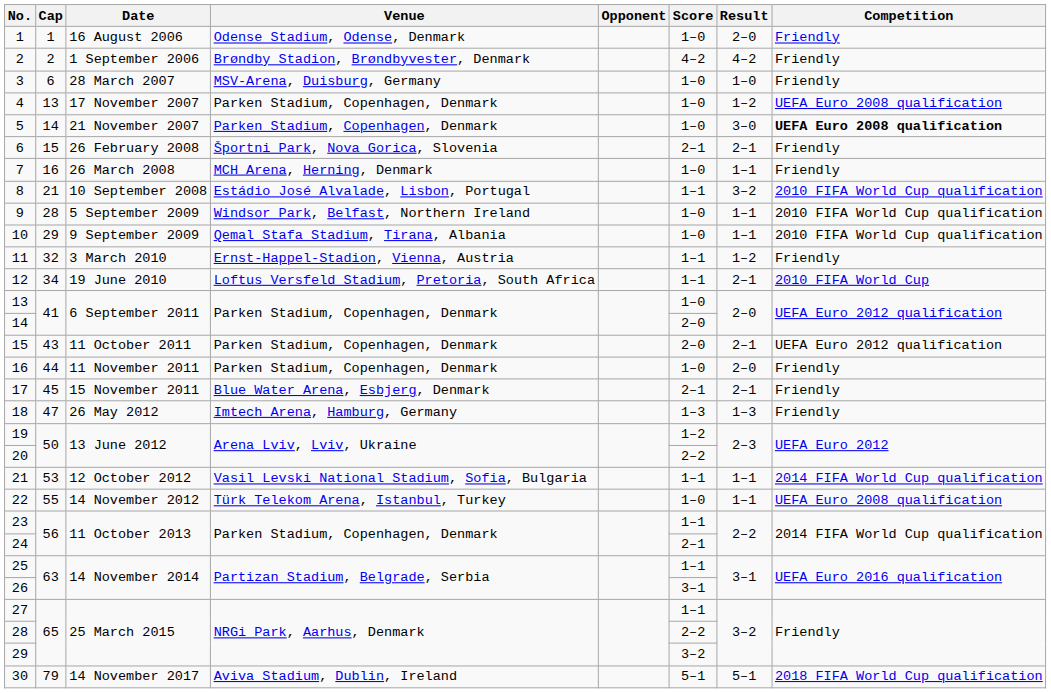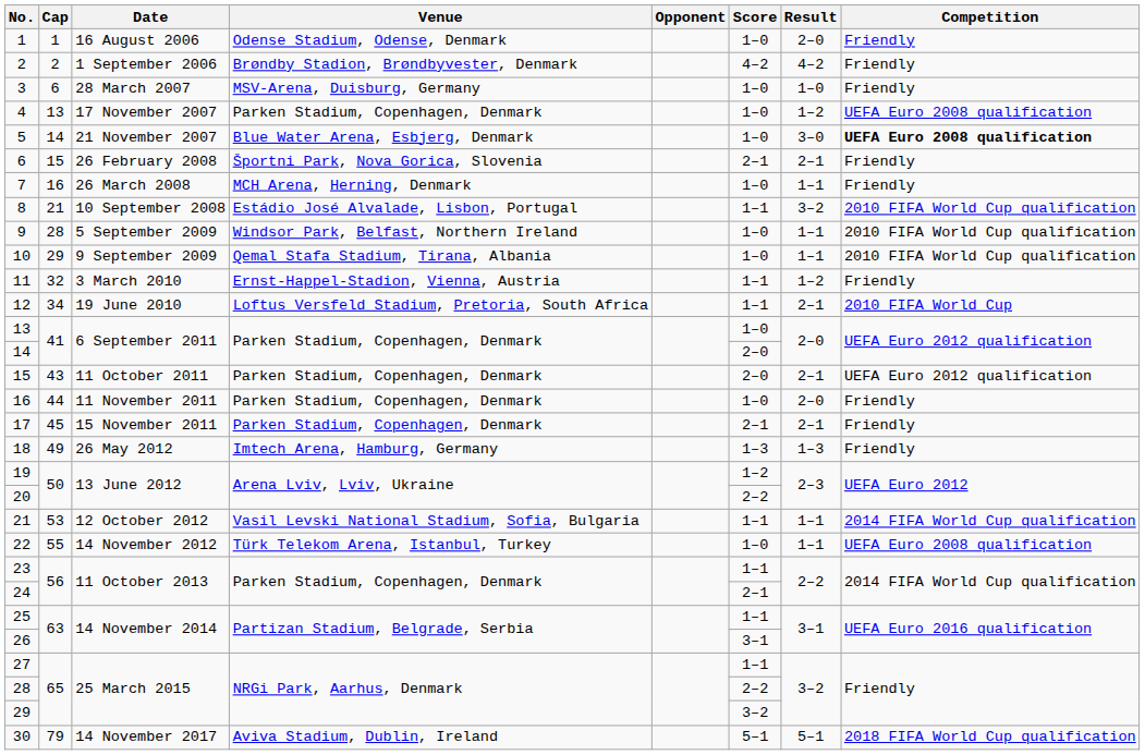 <table class="wikitable sortable">
 <tr>
 <th scope="col">No.</th>
 <th scope="col">Cap</th>
 <th scope="col">Date</th>
 <th scope="col">Venue</th>
 <th scope="col">Opponent</th>
 <th scope="col">Score</th>
 <th scope="col">Result</th>
 <th scope="col">Competition</th>
 </tr>
 <tr>
 <td align="center">1</td>
 <td align="center">1</td>
 <td>16 August 2006</td>
 <td><a href='#'>Odense Stadium</a>, <a href='#'>Odense</a>, Denmark</td>
 <td></td>
 <td align="center">1–0</td>
 <td align="center">2–0</td>
 <td><a href='#'>Friendly</a></td>
 </tr>
 <tr>
 <td align="center">2</td>
 <td align="center">2</td>
 <td>1 September 2006</td>
 <td><a href='#'>Brøndby Stadion</a>, <a href='#'>Brøndbyvester</a>, Denmark</td>
 <td></td>
 <td align="center">4–2</td>
 <td align="center">4–2</td>
 <td>Friendly</td>
 </tr>
 <tr>
 <td align="center">3</td>
 <td align="center">6</td>
 <td>28 March 2007</td>
 <td><a href='#'>MSV-Arena</a>, <a href='#'>Duisburg</a>, Germany</td>
 <td></td>
 <td align="center">1–0</td>
 <td align="center">1–0</td>
 <td>Friendly</td>
 </tr>
 <tr>
 <td align="center">4</td>
 <td align="center">13</td>
 <td>17 November 2007</td>
 <td>Parken Stadium, Copenhagen, Denmark</td>
 <td></td>
 <td align="center">1–0</td>
 <td align="center">1–2</td>
 <td><a href='#'>UEFA Euro 2008 qualification</a></td>
 </tr>
 <tr>
 <td align="center">5</td>
 <td align="center">14</td>
 <td>21 November 2007</td>
-<td><a href='#'>Parken Stadium</a>, <a href='#'>Copenhagen</a>, Denmark</td>
+<td><a href='#'>Blue Water Arena</a>, <a href='#'>Esbjerg</a>, Denmark</td>
 <td></td>
 <td align="center">1–0</td>
 <td align="center">3–0</td>
 <td><strong>UEFA Euro 2008 qualification</strong></td>
 </tr>
 <tr>
 <td align="center">6</td>
 <td align="center">15</td>
 <td>26 February 2008</td>
 <td><a href='#'>Športni Park</a>, <a href='#'>Nova Gorica</a>, Slovenia</td>
 <td></td>
 <td align="center">2–1</td>
 <td align="center">2–1</td>
 <td>Friendly</td>
 </tr>
 <tr>
 <td align="center">7</td>
 <td align="center">16</td>
 <td>26 March 2008</td>
 <td><a href='#'>MCH Arena</a>, <a href='#'>Herning</a>, Denmark</td>
 <td></td>
 <td align="center">1–0</td>
 <td align="center">1–1</td>
 <td>Friendly</td>
 </tr>
 <tr>
 <td align="center">8</td>
 <td align="center">21</td>
 <td>10 September 2008</td>
 <td><a href='#'>Estádio José Alvalade</a>, <a href='#'>Lisbon</a>, Portugal</td>
 <td></td>
 <td align="center">1–1</td>
 <td align="center">3–2</td>
 <td><a href='#'>2010 FIFA World Cup qualification</a></td>
 </tr>
 <tr>
 <td align="center">9</td>
 <td align="center">28</td>
 <td>5 September 2009</td>
 <td><a href='#'>Windsor Park</a>, <a href='#'>Belfast</a>, Northern Ireland</td>
 <td></td>
 <td align="center">1–0</td>
 <td align="center">1–1</td>
 <td>2010 FIFA World Cup qualification</td>
 </tr>
 <tr>
 <td align="center">10</td>
 <td align="center">29</td>
 <td>9 September 2009</td>
 <td><a href='#'>Qemal Stafa Stadium</a>, <a href='#'>Tirana</a>, Albania</td>
 <td></td>
 <td align="center">1–0</td>
 <td align="center">1–1</td>
 <td>2010 FIFA World Cup qualification</td>
 </tr>
 <tr>
 <td align="center">11</td>
 <td align="center">32</td>
 <td>3 March 2010</td>
 <td><a href='#'>Ernst-Happel-Stadion</a>, <a href='#'>Vienna</a>, Austria</td>
 <td></td>
 <td align="center">1–1</td>
 <td align="center">1–2</td>
 <td>Friendly</td>
 </tr>
 <tr>
 <td align="center">12</td>
 <td align="center">34</td>
 <td>19 June 2010</td>
 <td><a href='#'>Loftus Versfeld Stadium</a>, <a href='#'>Pretoria</a>, South Africa</td>
 <td></td>
 <td align="center">1–1</td>
 <td align="center">2–1</td>
 <td><a href='#'>2010 FIFA World Cup</a></td>
 </tr>
 <tr>
 <td align="center">13</td>
 <td rowspan="2" style="text-align:center">41</td>
 <td rowspan="2">6 September 2011</td>
 <td rowspan="2">Parken Stadium, Copenhagen, Denmark</td>
 <td rowspan="2"></td>
 <td align="center">1–0</td>
 <td rowspan="2" style="text-align:center">2–0</td>
 <td rowspan="2"><a href='#'>UEFA Euro 2012 qualification</a></td>
 </tr>
 <tr>
 <td align="center">14</td>
 <td align="center">2–0</td>
 </tr>
 <tr>
 <td align="center">15</td>
 <td align="center">43</td>
 <td>11 October 2011</td>
 <td>Parken Stadium, Copenhagen, Denmark</td>
 <td></td>
 <td align="center">2–0</td>
 <td align="center">2–1</td>
 <td>UEFA Euro 2012 qualification</td>
 </tr>
 <tr>
 <td align="center">16</td>
 <td align="center">44</td>
 <td>11 November 2011</td>
 <td>Parken Stadium, Copenhagen, Denmark</td>
 <td></td>
 <td align="center">1–0</td>
 <td align="center">2–0</td>
 <td>Friendly</td>
 </tr>
 <tr>
 <td align="center">17</td>
 <td align="center">45</td>
 <td>15 November 2011</td>
-<td><a href='#'>Blue Water Arena</a>, <a href='#'>Esbjerg</a>, Denmark</td>
+<td><a href='#'>Parken Stadium</a>, <a href='#'>Copenhagen</a>, Denmark</td>
 <td></td>
 <td align="center">2–1</td>
 <td align="center">2–1</td>
 <td>Friendly</td>
 </tr>
 <tr>
 <td align="center">18</td>
-<td align="center">47</td>
+<td align="center">49</td>
 <td>26 May 2012</td>
 <td><a href='#'>Imtech Arena</a>, <a href='#'>Hamburg</a>, Germany</td>
 <td></td>
 <td align="center">1–3</td>
 <td align="center">1–3</td>
 <td>Friendly</td>
 </tr>
 <tr>
 <td align="center">19</td>
 <td rowspan="2" style="text-align:center">50</td>
 <td rowspan="2">13 June 2012</td>
 <td rowspan="2"><a href='#'>Arena Lviv</a>, <a href='#'>Lviv</a>, Ukraine</td>
 <td rowspan="2"></td>
 <td align="center">1–2</td>
 <td rowspan="2" style="text-align:center">2–3</td>
 <td rowspan="2"><a href='#'>UEFA Euro 2012</a></td>
 </tr>
 <tr>
 <td align="center">20</td>
 <td align="center">2–2</td>
 </tr>
 <tr>
 <td align="center">21</td>
 <td align="center">53</td>
 <td>12 October 2012</td>
 <td><a href='#'>Vasil Levski National Stadium</a>, <a href='#'>Sofia</a>, Bulgaria</td>
 <td></td>
 <td align="center">1–1</td>
 <td align="center">1–1</td>
 <td><a href='#'>2014 FIFA World Cup qualification</a></td>
 </tr>
 <tr>
 <td align="center">22</td>
 <td align="center">55</td>
 <td>14 November 2012</td>
 <td><a href='#'>Türk Telekom Arena</a>, <a href='#'>Istanbul</a>, Turkey</td>
 <td></td>
 <td align="center">1–0</td>
 <td align="center">1–1</td>
 <td><a href='#'>UEFA Euro 2008 qualification</a></td>
 </tr>
 <tr>
 <td align="center">23</td>
 <td rowspan="2" style="text-align:center">56</td>
 <td rowspan="2">11 October 2013</td>
 <td rowspan="2">Parken Stadium, Copenhagen, Denmark</td>
 <td rowspan="2"></td>
 <td align="center">1–1</td>
 <td rowspan="2" style="text-align:center">2–2</td>
 <td rowspan="2">2014 FIFA World Cup qualification</td>
 </tr>
 <tr>
 <td align="center">24</td>
 <td align="center">2–1</td>
 </tr>
 <tr>
 <td align="center">25</td>
 <td rowspan="2" style="text-align:center">63</td>
 <td rowspan="2">14 November 2014</td>
 <td rowspan="2"><a href='#'>Partizan Stadium</a>, <a href='#'>Belgrade</a>, Serbia</td>
 <td rowspan="2"></td>
 <td align="center">1–1</td>
 <td rowspan="2" style="text-align:center">3–1</td>
 <td rowspan="2"><a href='#'>UEFA Euro 2016 qualification</a></td>
 </tr>
 <tr>
 <td align="center">26</td>
 <td align="center">3–1</td>
 </tr>
 <tr>
 <td align="center">27</td>
 <td rowspan="3" style="text-align:center">65</td>
 <td rowspan="3">25 March 2015</td>
 <td rowspan="3"><a href='#'>NRGi Park</a>, <a href='#'>Aarhus</a>, Denmark</td>
 <td rowspan="3"></td>
 <td align="center">1–1</td>
 <td rowspan="3" style="text-align:center">3–2</td>
 <td rowspan="3">Friendly</td>
 </tr>
 <tr>
 <td align="center">28</td>
 <td align="center">2–2</td>
 </tr>
 <tr>
 <td align="center">29</td>
 <td align="center">3–2</td>
 </tr>
 <tr>
 <td align="center">30</td>
 <td align="center">79</td>
 <td>14 November 2017</td>
 <td><a href='#'>Aviva Stadium</a>, <a href='#'>Dublin</a>, Ireland</td>
 <td></td>
 <td align="center">5–1</td>
 <td align="center">5–1</td>
 <td><a href='#'>2018 FIFA World Cup qualification</a></td>
 </tr>
 </table>
